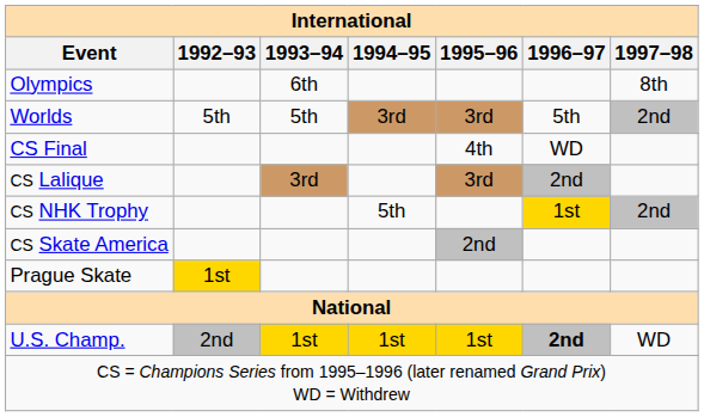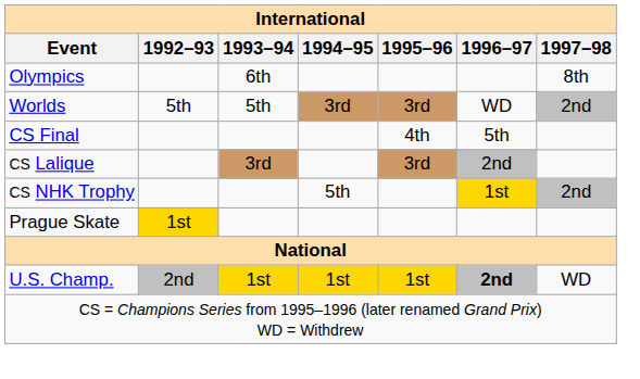 <table class="wikitable" style="text-align:center">
 <tr>
 <th style="background-color: #ffdead; " colspan=7 align=center><strong>International</strong></th>
 </tr>
 <tr>
 <th>Event</th>
 <th>1992–93</th>
 <th>1993–94</th>
 <th>1994–95</th>
 <th>1995–96</th>
 <th>1996–97</th>
 <th>1997–98</th>
 </tr>
 <tr>
 <td align=left><a href='#'>Olympics</a></td>
 <td></td>
 <td>6th</td>
 <td></td>
 <td></td>
 <td></td>
 <td>8th</td>
 </tr>
 <tr>
 <td align=left><a href='#'>Worlds</a></td>
 <td>5th</td>
 <td>5th</td>
 <td bgcolor=cc9966>3rd</td>
 <td bgcolor=cc9966>3rd</td>
-<td>5th</td>
+<td>WD</td>
 <td bgcolor=silver>2nd</td>
 </tr>
 <tr>
 <td align=left><a href='#'>CS Final</a></td>
 <td></td>
 <td></td>
 <td></td>
 <td>4th</td>
-<td>WD</td>
+<td>5th</td>
 <td></td>
 </tr>
 <tr>
 <td align=left><small>CS</small> <a href='#'>Lalique</a></td>
 <td></td>
 <td bgcolor=cc9966>3rd</td>
 <td></td>
 <td bgcolor=cc9966>3rd</td>
 <td bgcolor=silver>2nd</td>
 <td></td>
 </tr>
 <tr>
 <td align=left><small>CS</small> <a href='#'>NHK Trophy</a></td>
 <td></td>
 <td></td>
 <td>5th</td>
 <td></td>
 <td bgcolor=gold>1st</td>
 <td bgcolor=silver>2nd</td>
-</tr>
-<tr>
-<td align=left><small>CS</small> <a href='#'>Skate America</a></td>
-<td></td>
-<td></td>
-<td></td>
-<td bgcolor=silver>2nd</td>
-<td></td>
-<td></td>
 </tr>
 <tr>
 <td align=left>Prague Skate</td>
 <td bgcolor=gold>1st</td>
 <td></td>
 <td></td>
 <td></td>
 <td></td>
 <td></td>
 </tr>
 <tr>
 <th style="background-color: #ffdead; " colspan=7 align=center><strong>National</strong></th>
 </tr>
 <tr>
 <td align=left><a href='#'>U.S. Champ.</a></td>
 <td bgcolor=silver>2nd</td>
 <td bgcolor=gold>1st</td>
 <td bgcolor=gold>1st</td>
 <td bgcolor=gold>1st</td>
 <td bgcolor=silver><strong>2nd</strong></td>
 <td>WD</td>
 </tr>
 <tr>
 <td colspan=7 align=center><small> CS = <em>Champions Series</em> from 1995–1996 (later renamed <em>Grand Prix</em>) <br> WD = Withdrew </small></td>
 </tr>
 </table>
